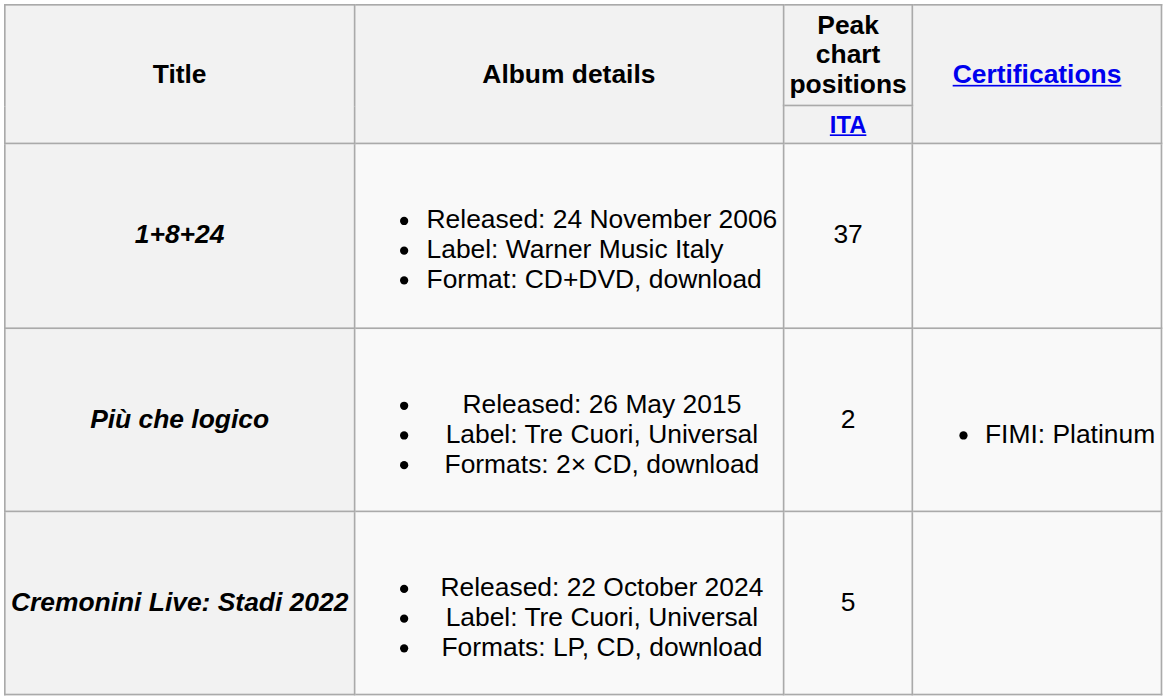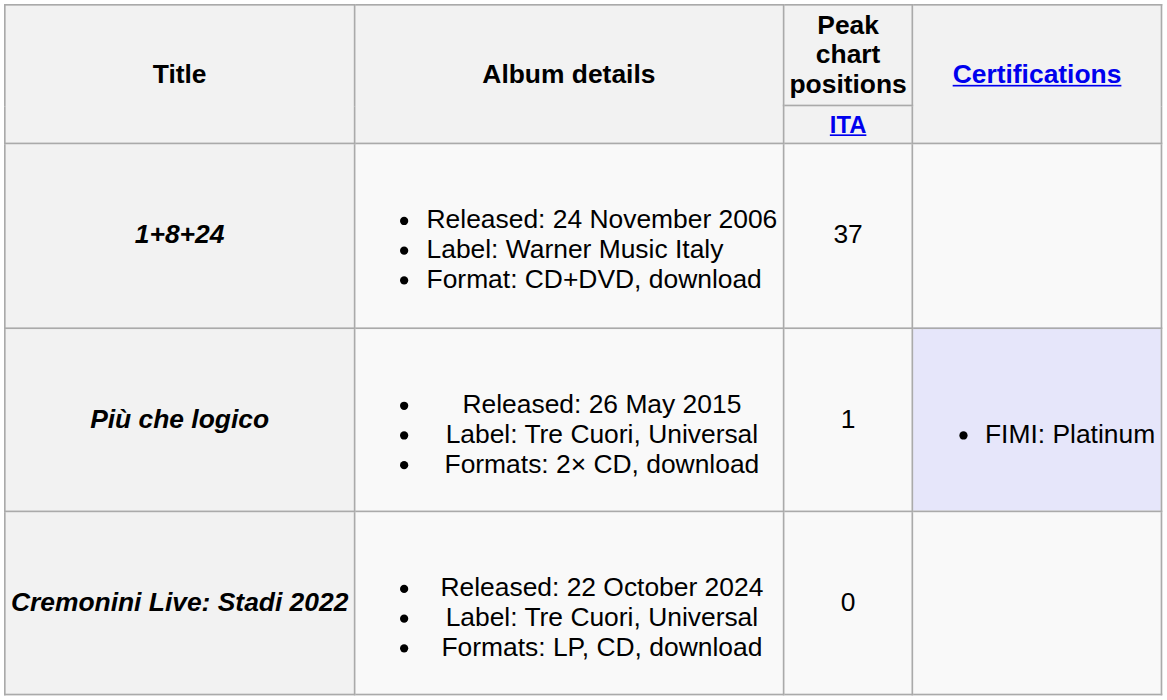 <table class="wikitable plainrowheaders" style="text-align:center;" border="1">
 <tr>
 <th rowspan="2" scope="column">Title</th>
 <th rowspan="2" scope="column">Album details</th>
 <th colspan="1" scope="column">Peak chart positions</th>
 <th rowspan="2" scope="column"><a href='#'>Certifications</a></th>
 </tr>
 <tr>
 <th scope="col" style="width:3em;font-size:90%;"><a href='#'>ITA</a><br></th>
 </tr>
 <tr>
 <th scope="row"><em>1+8+24</em></th>
 <td style="text-align:left;"><br><ul><li>Released: 24 November 2006</li><li>Label: Warner Music Italy</li><li>Format: CD+DVD, download</li></ul></td>
 <td>37</td>
 <td></td>
 </tr>
 <tr>
 <th scope="row"><em>Più che logico</em></th>
 <td><br><ul><li>Released: 26 May 2015</li><li>Label: Tre Cuori, Universal</li><li>Formats: 2× CD, download</li></ul></td>
-<td>2</td>
-<td><br><ul><li>FIMI: Platinum</li></ul></td>
+<td>1</td>
+<td style="background: lavender;"><br><ul><li>FIMI: Platinum</li></ul></td>
 </tr>
 <tr>
 <th scope="row"><em>Cremonini Live: Stadi 2022</em></th>
 <td><br><ul><li>Released: 22 October 2024</li><li>Label: Tre Cuori, Universal</li><li>Formats: LP, CD, download</li></ul></td>
-<td>5</td>
+<td>0</td>
 <td></td>
 </tr>
 </table>
